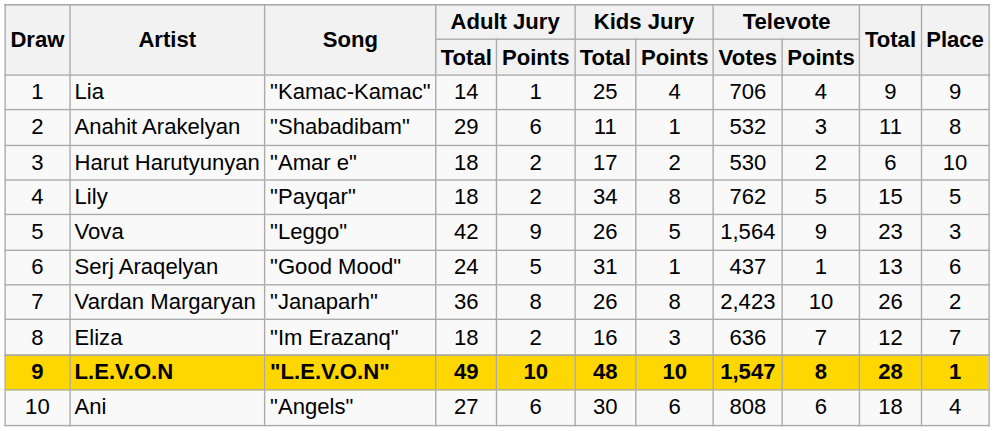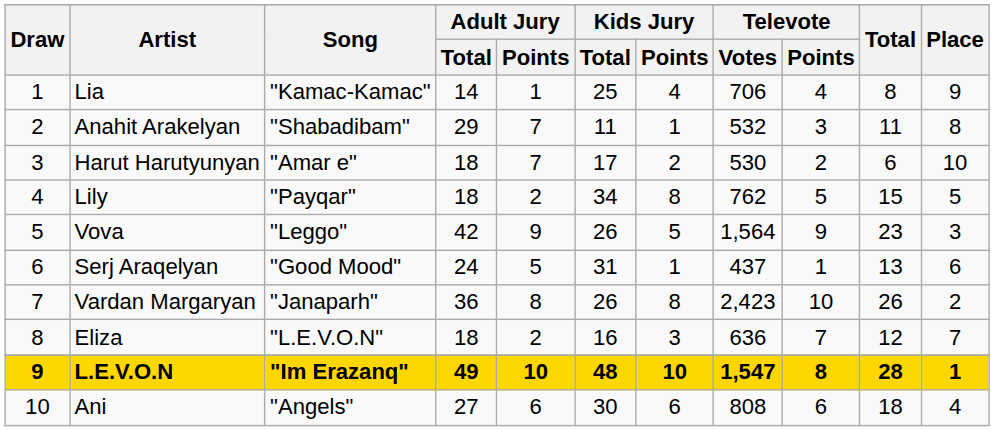 <table class="sortable wikitable" style="margin: 1em auto 1em auto; text-align:center;">
 <tr style="background:#ccc;">
 </tr>
 <tr>
 <th scope="col" rowspan=2>Draw</th>
 <th scope="col" rowspan=2>Artist</th>
 <th scope="col" rowspan=2>Song</th>
 <th scope="col" colspan=2>Adult Jury</th>
 <th scope="col" colspan=2>Kids Jury</th>
 <th scope="col" colspan=2>Televote</th>
 <th scope="col" rowspan=2>Total</th>
 <th scope="col" rowspan=2>Place</th>
 </tr>
 <tr>
 <th>Total</th>
 <th>Points</th>
 <th>Total</th>
 <th>Points</th>
 <th>Votes</th>
 <th>Points</th>
 </tr>
 <tr>
 <td>1</td>
 <td align=left>Lia</td>
 <td align=left>"Kamac-Kamac"</td>
 <td>14</td>
 <td>1</td>
 <td>25</td>
 <td>4</td>
 <td>706</td>
 <td>4</td>
-<td>9</td>
+<td>8</td>
 <td>9</td>
 </tr>
 <tr>
 <td>2</td>
 <td align=left>Anahit Arakelyan</td>
 <td align=left>"Shabadibam"</td>
 <td>29</td>
-<td>6</td>
+<td>7</td>
 <td>11</td>
 <td>1</td>
 <td>532</td>
 <td>3</td>
 <td>11</td>
 <td>8</td>
 </tr>
 <tr>
 <td>3</td>
 <td align=left>Harut Harutyunyan</td>
 <td align=left>"Amar e"</td>
 <td>18</td>
-<td>2</td>
+<td>7</td>
 <td>17</td>
 <td>2</td>
 <td>530</td>
 <td>2</td>
 <td>6</td>
 <td>10</td>
 </tr>
 <tr>
 <td>4</td>
 <td align=left>Lily</td>
 <td align=left>"Payqar"</td>
 <td>18</td>
 <td>2</td>
 <td>34</td>
 <td>8</td>
 <td>762</td>
 <td>5</td>
 <td>15</td>
 <td>5</td>
 </tr>
 <tr>
 <td>5</td>
 <td align=left>Vova</td>
 <td align=left>"Leggo"</td>
 <td>42</td>
 <td>9</td>
 <td>26</td>
 <td>5</td>
 <td>1,564</td>
 <td>9</td>
 <td>23</td>
 <td>3</td>
 </tr>
 <tr>
 <td>6</td>
 <td align=left>Serj Araqelyan</td>
 <td align=left>"Good Mood"</td>
 <td>24</td>
 <td>5</td>
 <td>31</td>
 <td>1</td>
 <td>437</td>
 <td>1</td>
 <td>13</td>
 <td>6</td>
 </tr>
 <tr>
 <td>7</td>
 <td align=left>Vardan Margaryan</td>
 <td align=left>"Janaparh"</td>
 <td>36</td>
 <td>8</td>
 <td>26</td>
 <td>8</td>
 <td>2,423</td>
 <td>10</td>
 <td>26</td>
 <td>2</td>
 </tr>
 <tr>
 <td>8</td>
 <td align=left>Eliza</td>
-<td align=left>"Im Erazanq"</td>
+<td align=left>"L.E.V.O.N"</td>
 <td>18</td>
 <td>2</td>
 <td>16</td>
 <td>3</td>
 <td>636</td>
 <td>7</td>
 <td>12</td>
 <td>7</td>
 </tr>
 <tr>
 </tr>
 <tr style="font-weight:bold; background:gold;">
 <td>9</td>
 <td align=left>L.E.V.O.N</td>
-<td align=left>"L.E.V.O.N"</td>
+<td align=left>"Im Erazanq"</td>
 <td>49</td>
 <td>10</td>
 <td>48</td>
 <td>10</td>
 <td>1,547</td>
 <td>8</td>
 <td>28</td>
 <td>1</td>
 </tr>
 <tr>
 <td>10</td>
 <td align=left>Ani</td>
 <td align=left>"Angels"</td>
 <td>27</td>
 <td>6</td>
 <td>30</td>
 <td>6</td>
 <td>808</td>
 <td>6</td>
 <td>18</td>
 <td>4</td>
 </tr>
 </table>
